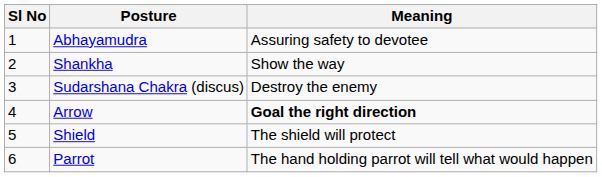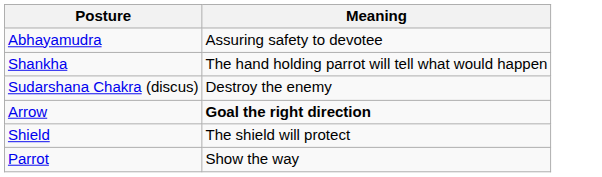 <table class="wikitable">
 <tr>
-<th>Sl No</th>
 <th>Posture</th>
 <th>Meaning</th>
 </tr>
 <tr>
-<td>1</td>
 <td><a href='#'>Abhayamudra</a></td>
 <td>Assuring safety to devotee</td>
 </tr>
 <tr>
-<td>2</td>
 <td><a href='#'>Shankha</a></td>
-<td>Show the way</td>
+<td>The hand holding parrot will tell what would happen</td>
 </tr>
 <tr>
-<td>3</td>
 <td><a href='#'>Sudarshana Chakra</a> (discus)</td>
 <td>Destroy the enemy</td>
 </tr>
 <tr>
-<td>4</td>
 <td><a href='#'>Arrow</a></td>
 <td><strong>Goal the right direction</strong></td>
 </tr>
 <tr>
-<td>5</td>
 <td><a href='#'>Shield</a></td>
 <td>The shield will protect</td>
 </tr>
 <tr>
-<td>6</td>
 <td><a href='#'>Parrot</a></td>
-<td>The hand holding parrot will tell what would happen</td>
+<td>Show the way</td>
 </tr>
 </table>
